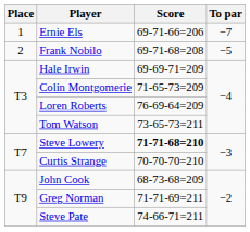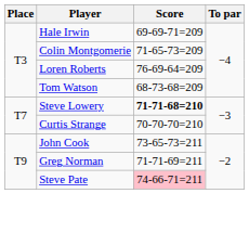 <table class="wikitable">
 <tr>
 <th>Place</th>
 <th>Player</th>
 <th>Score</th>
 <th>To par</th>
-</tr>
-<tr>
-<td align=center>1</td>
-<td> <a href='#'>Ernie Els</a></td>
-<td align=center>69-71-66=206</td>
-<td align=center>−7</td>
-</tr>
-<tr>
-<td align=center>2</td>
-<td> <a href='#'>Frank Nobilo</a></td>
-<td align=center>69-71-68=208</td>
-<td align=center>−5</td>
 </tr>
 <tr>
 <td rowspan="4" align=center>T3</td>
 <td> <a href='#'>Hale Irwin</a></td>
 <td align=center>69-69-71=209</td>
 <td rowspan="4" align=center>−4</td>
 </tr>
 <tr>
 <td> <a href='#'>Colin Montgomerie</a></td>
 <td align=center>71-65-73=209</td>
 </tr>
 <tr>
 <td> <a href='#'>Loren Roberts</a></td>
 <td align=center>76-69-64=209</td>
 </tr>
 <tr>
 <td> <a href='#'>Tom Watson</a></td>
-<td align=center>73-65-73=211</td>
+<td align=center>68-73-68=209</td>
 </tr>
 <tr>
 <td rowspan="2" align=center>T7</td>
 <td> <a href='#'>Steve Lowery</a></td>
 <td align=center><strong>71-71-68=210</strong></td>
 <td rowspan="2" align=center>−3</td>
 </tr>
 <tr>
 <td> <a href='#'>Curtis Strange</a></td>
 <td align=center>70-70-70=210</td>
 </tr>
 <tr>
 <td rowspan="3" align=center>T9</td>
 <td> <a href='#'>John Cook</a></td>
-<td align=center>68-73-68=209</td>
+<td align=center>73-65-73=211</td>
 <td rowspan="3"  align=center>−2</td>
 </tr>
 <tr>
 <td> <a href='#'>Greg Norman</a></td>
 <td align=center>71-71-69=211</td>
 </tr>
 <tr>
 <td> <a href='#'>Steve Pate</a></td>
-<td align=center>74-66-71=211</td>
+<td align=center style="background: pink;">74-66-71=211</td>
 </tr>
 </table>
